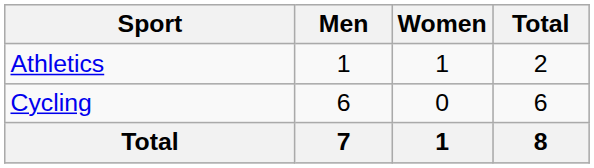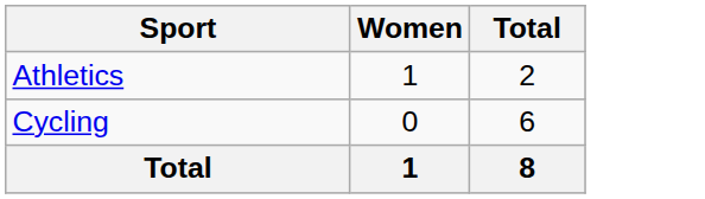 <table class="wikitable sortable" style="text-align:center;">
 <tr>
 <th width=180>Sport</th>
-<th width=55>Men</th>
 <th width=55>Women</th>
 <th width=55>Total</th>
 </tr>
 <tr>
 <td align=left><a href='#'>Athletics</a></td>
 <td>1</td>
-<td>1</td>
 <td>2</td>
 </tr>
 <tr>
 <td align=left><a href='#'>Cycling</a></td>
-<td>6</td>
 <td>0</td>
 <td>6</td>
 </tr>
 <tr>
 <th>Total</th>
-<th>7</th>
 <th>1</th>
 <th>8</th>
 </tr>
 </table>
